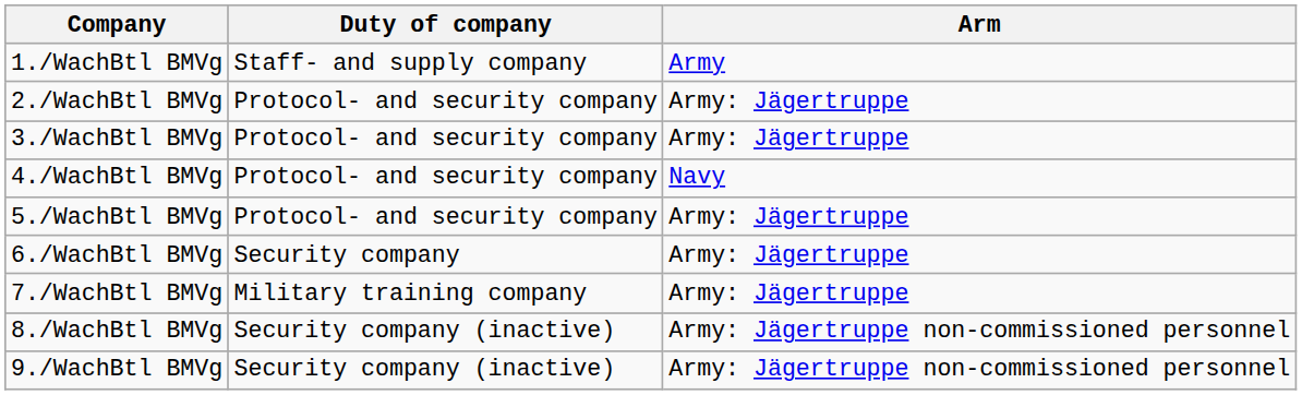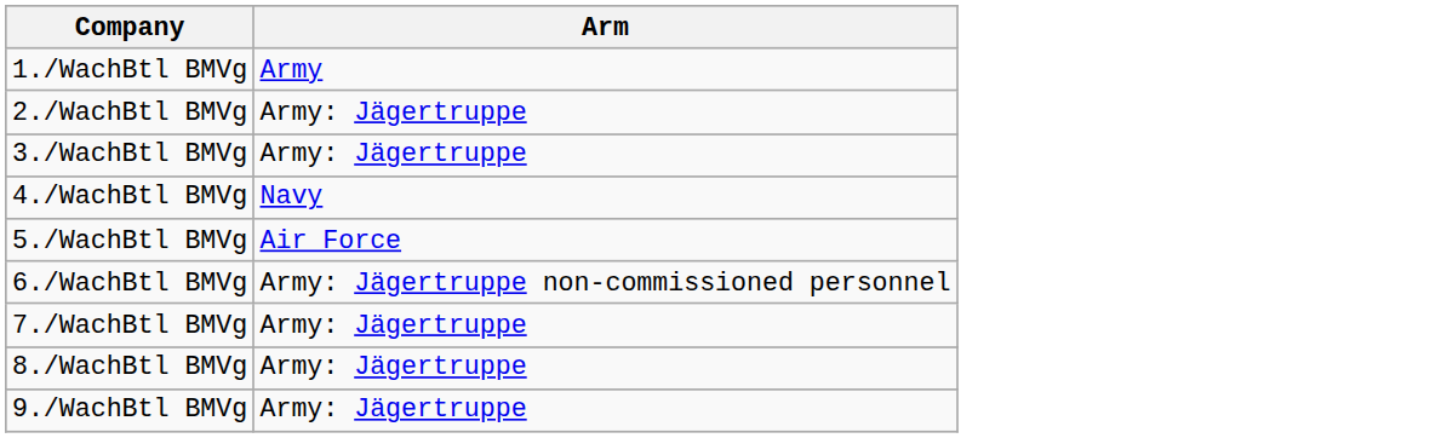 <table class="wikitable sortable">
 <tr>
 <th>Company</th>
-<th>Duty of company</th>
 <th>Arm</th>
 </tr>
 <tr>
 <td>1./WachBtl BMVg</td>
-<td>Staff- and supply company</td>
 <td><a href='#'>Army</a></td>
 </tr>
 <tr>
 <td>2./WachBtl BMVg</td>
-<td>Protocol- and security company</td>
 <td>Army: <a href='#'>Jägertruppe</a></td>
 </tr>
 <tr>
 <td>3./WachBtl BMVg</td>
-<td>Protocol- and security company</td>
 <td>Army: <a href='#'>Jägertruppe</a></td>
 </tr>
 <tr>
 <td>4./WachBtl BMVg</td>
-<td>Protocol- and security company</td>
 <td><a href='#'>Navy</a></td>
 </tr>
 <tr>
 <td>5./WachBtl BMVg</td>
-<td>Protocol- and security company</td>
-<td>Army: <a href='#'>Jägertruppe</a></td>
+<td><a href='#'>Air Force</a></td>
 </tr>
 <tr>
 <td>6./WachBtl BMVg</td>
-<td>Security company</td>
-<td>Army: <a href='#'>Jägertruppe</a></td>
+<td>Army: <a href='#'>Jägertruppe</a> non-commissioned personnel</td>
 </tr>
 <tr>
 <td>7./WachBtl BMVg</td>
-<td>Military training company</td>
 <td>Army: <a href='#'>Jägertruppe</a></td>
 </tr>
 <tr>
 <td>8./WachBtl BMVg</td>
-<td>Security company (inactive)</td>
-<td>Army: <a href='#'>Jägertruppe</a> non-commissioned personnel</td>
+<td>Army: <a href='#'>Jägertruppe</a></td>
 </tr>
 <tr>
 <td>9./WachBtl BMVg</td>
-<td>Security company (inactive)</td>
-<td>Army: <a href='#'>Jägertruppe</a> non-commissioned personnel</td>
+<td>Army: <a href='#'>Jägertruppe</a></td>
 </tr>
 </table>
